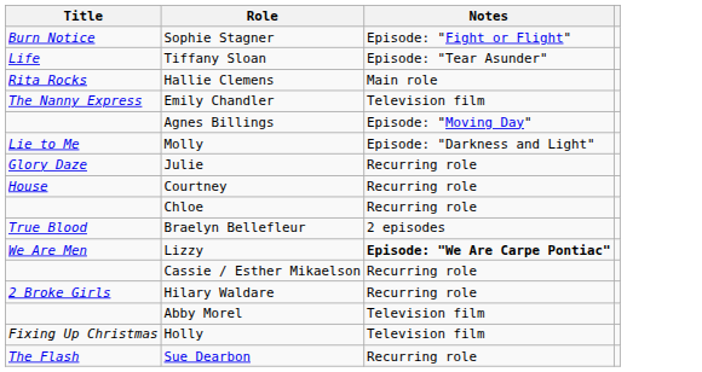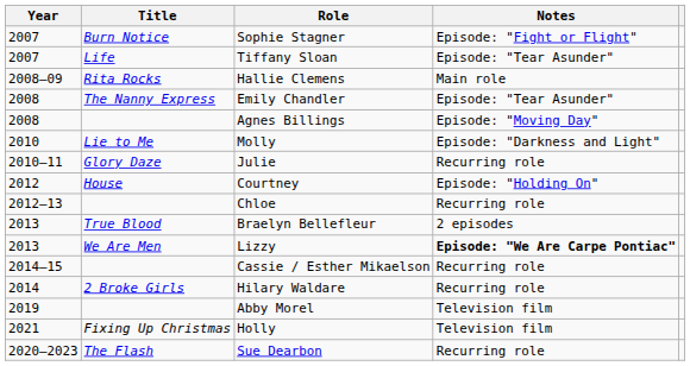 <table class="wikitable sortable">
 <tr>
+<th>Year</th>
 <th>Title</th>
 <th>Role</th>
 <th class="unsortable">Notes</th>
 <th></th>
 </tr>
 <tr>
+<td>2007</td>
 <td><em><a href='#'>Burn Notice</a></em></td>
 <td>Sophie Stagner</td>
 <td>Episode: "<a href='#'>Fight or Flight</a>"</td>
 <td></td>
 </tr>
 <tr>
+<td>2007</td>
 <td><em><a href='#'>Life</a></em></td>
 <td>Tiffany Sloan</td>
 <td>Episode: "Tear Asunder"</td>
 <td></td>
 </tr>
 <tr>
+<td>2008–09</td>
 <td><em><a href='#'>Rita Rocks</a></em></td>
 <td>Hallie Clemens</td>
 <td>Main role</td>
 <td></td>
 </tr>
 <tr>
+<td>2008</td>
 <td><em><a href='#'>The Nanny Express</a></em></td>
 <td>Emily Chandler</td>
-<td>Television film</td>
+<td>Episode: "Tear Asunder"</td>
 <td></td>
 </tr>
 <tr>
+<td>2008</td>
 <td><em></em></td>
 <td>Agnes Billings</td>
 <td>Episode: "<a href='#'>Moving Day</a>"</td>
 <td></td>
 </tr>
 <tr>
+<td>2010</td>
 <td><em><a href='#'>Lie to Me</a></em></td>
 <td>Molly</td>
 <td>Episode: "Darkness and Light"</td>
 <td></td>
 </tr>
 <tr>
+<td>2010–11</td>
 <td><em><a href='#'>Glory Daze</a></em></td>
 <td>Julie</td>
 <td>Recurring role</td>
 <td></td>
 </tr>
 <tr>
+<td>2012</td>
 <td><em><a href='#'>House</a></em></td>
 <td>Courtney</td>
-<td>Recurring role</td>
+<td>Episode: "<a href='#'>Holding On</a>"</td>
 <td></td>
 </tr>
 <tr>
+<td>2012–13</td>
 <td><em></em></td>
 <td>Chloe</td>
 <td>Recurring role</td>
 <td></td>
 </tr>
 <tr>
+<td>2013</td>
 <td><em><a href='#'>True Blood</a></em></td>
 <td>Braelyn Bellefleur</td>
 <td>2 episodes</td>
 <td></td>
 </tr>
 <tr>
+<td>2013</td>
 <td><em><a href='#'>We Are Men</a></em></td>
 <td>Lizzy</td>
 <td><strong>Episode: "We Are Carpe Pontiac"</strong></td>
 <td></td>
 </tr>
 <tr>
+<td>2014–15</td>
 <td><em></em></td>
 <td>Cassie / Esther Mikaelson</td>
 <td>Recurring role</td>
 <td></td>
 </tr>
 <tr>
+<td>2014</td>
 <td><em><a href='#'>2 Broke Girls</a></em></td>
 <td>Hilary Waldare</td>
 <td>Recurring role</td>
 <td></td>
 </tr>
 <tr>
+<td>2019</td>
 <td><em></em></td>
 <td>Abby Morel</td>
 <td>Television film</td>
 <td></td>
 </tr>
 <tr>
+<td>2021</td>
 <td><em>Fixing Up Christmas</em></td>
 <td>Holly</td>
 <td>Television film</td>
 <td></td>
 </tr>
 <tr>
+<td>2020–2023</td>
 <td><em><a href='#'>The Flash</a></em></td>
 <td><a href='#'>Sue Dearbon</a></td>
 <td>Recurring role</td>
 <td></td>
 </tr>
 </table>
